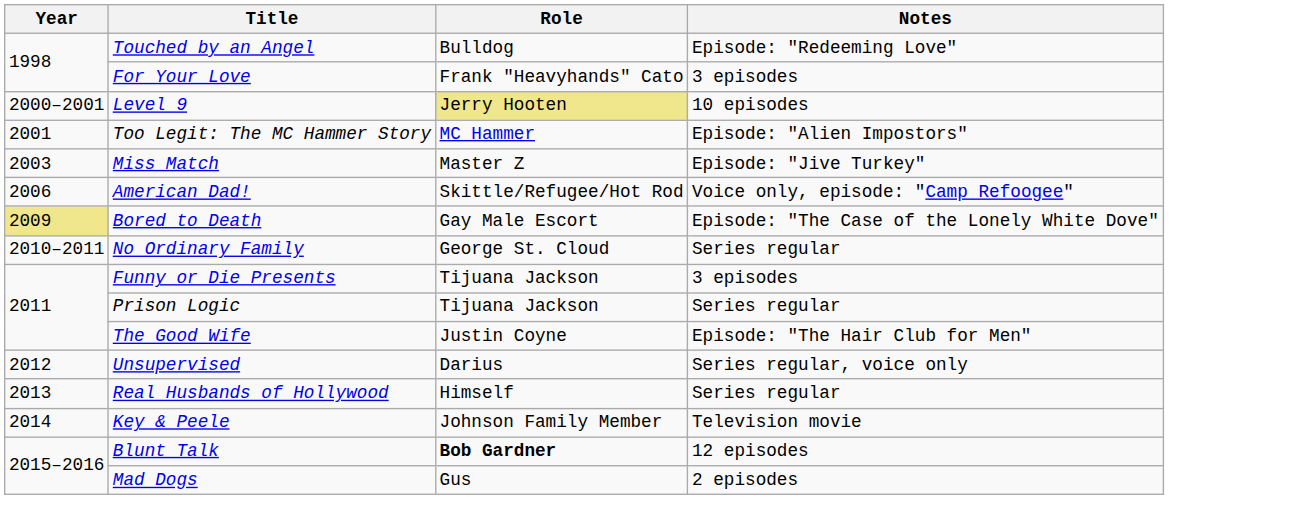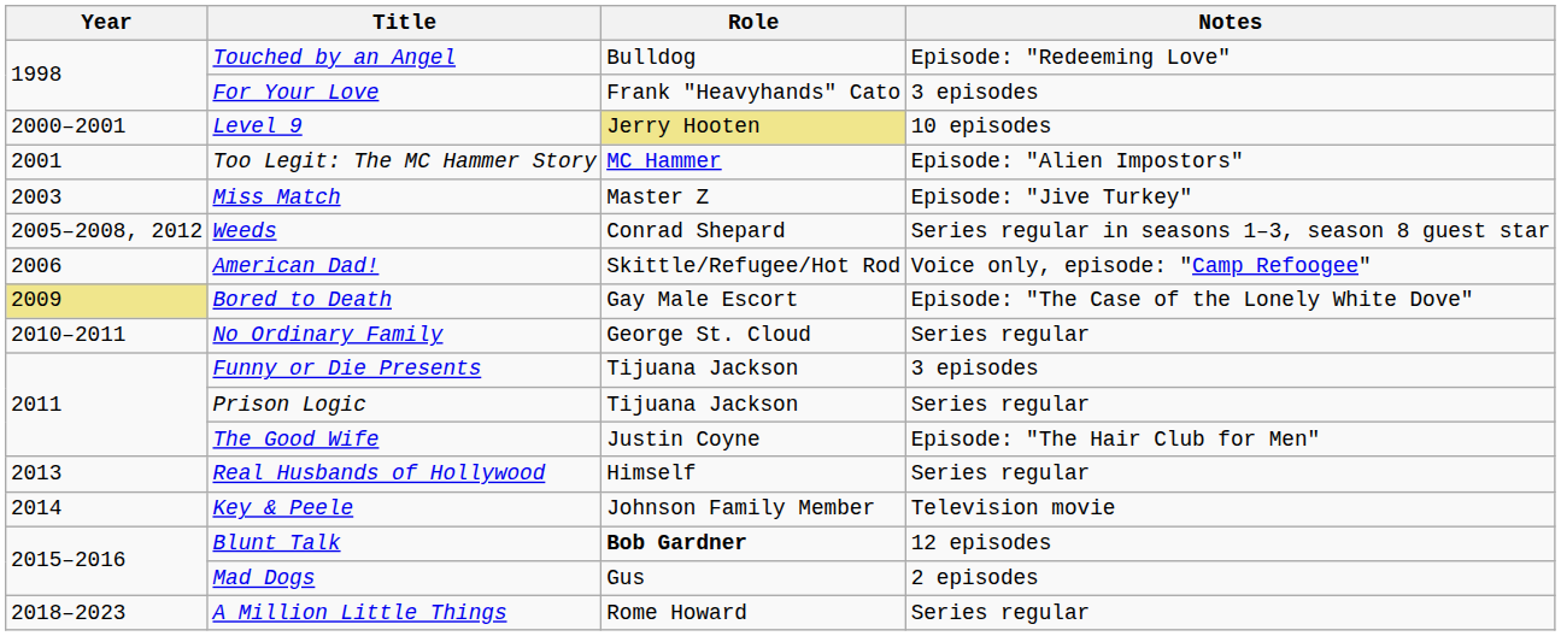 <table class="wikitable sortable">
 <tr>
 <th>Year</th>
 <th>Title</th>
 <th>Role</th>
 <th>Notes</th>
 </tr>
 <tr>
 <td rowspan="2">1998</td>
 <td><em><a href='#'>Touched by an Angel</a></em></td>
 <td>Bulldog</td>
 <td>Episode: "Redeeming Love"</td>
 </tr>
 <tr>
 <td><em><a href='#'>For Your Love</a></em></td>
 <td>Frank "Heavyhands" Cato</td>
 <td>3 episodes</td>
 </tr>
 <tr>
 <td>2000–2001</td>
 <td><em><a href='#'>Level 9</a></em></td>
 <td style="background: khaki;">Jerry Hooten</td>
 <td>10 episodes</td>
 </tr>
 <tr>
 <td>2001</td>
 <td><em>Too Legit: The MC Hammer Story</em></td>
 <td><a href='#'>MC Hammer</a></td>
 <td>Episode: "Alien Impostors"</td>
 </tr>
 <tr>
 <td>2003</td>
 <td><em><a href='#'>Miss Match</a></em></td>
 <td>Master Z</td>
 <td>Episode: "Jive Turkey"</td>
 </tr>
 <tr>
+<td>2005–2008, 2012</td>
+<td><em><a href='#'>Weeds</a></em></td>
+<td>Conrad Shepard</td>
+<td>Series regular in seasons 1–3, season 8 guest star</td>
+</tr>
+<tr>
 <td>2006</td>
 <td><em><a href='#'>American Dad!</a></em></td>
 <td>Skittle/Refugee/Hot Rod</td>
 <td>Voice only, episode: "<a href='#'>Camp Refoogee</a>"</td>
 </tr>
 <tr>
 <td style="background: khaki;">2009</td>
 <td><em><a href='#'>Bored to Death</a></em></td>
 <td>Gay Male Escort</td>
 <td>Episode: "The Case of the Lonely White Dove"</td>
 </tr>
 <tr>
 <td>2010–2011</td>
 <td><em><a href='#'>No Ordinary Family</a></em></td>
 <td>George St. Cloud</td>
 <td>Series regular</td>
 </tr>
 <tr>
 <td rowspan="3">2011</td>
 <td><em><a href='#'>Funny or Die Presents</a></em></td>
 <td>Tijuana Jackson</td>
 <td>3 episodes</td>
 </tr>
 <tr>
 <td><em>Prison Logic</em></td>
 <td>Tijuana Jackson</td>
 <td>Series regular</td>
 </tr>
 <tr>
 <td><em><a href='#'>The Good Wife</a></em></td>
 <td>Justin Coyne</td>
 <td>Episode: "The Hair Club for Men"</td>
 </tr>
 <tr>
-<td>2012</td>
-<td><em><a href='#'>Unsupervised</a></em></td>
-<td>Darius</td>
-<td>Series regular, voice only</td>
-</tr>
-<tr>
 <td>2013</td>
 <td><em><a href='#'>Real Husbands of Hollywood</a></em></td>
 <td>Himself</td>
 <td>Series regular</td>
 </tr>
 <tr>
 <td>2014</td>
 <td><em><a href='#'>Key & Peele</a></em></td>
 <td>Johnson Family Member</td>
 <td>Television movie</td>
 </tr>
 <tr>
 <td rowspan="2">2015–2016</td>
 <td><em><a href='#'>Blunt Talk</a></em></td>
 <td><strong>Bob Gardner</strong></td>
 <td>12 episodes</td>
 </tr>
 <tr>
 <td><em><a href='#'>Mad Dogs</a></em></td>
 <td>Gus</td>
 <td>2 episodes</td>
 </tr>
+<tr>
+<td>2018–2023</td>
+<td><em><a href='#'>A Million Little Things</a></em></td>
+<td>Rome Howard</td>
+<td>Series regular</td>
+</tr>
 </table>
